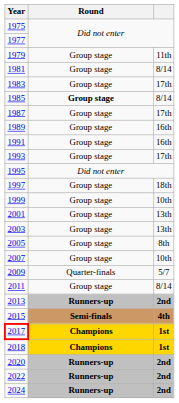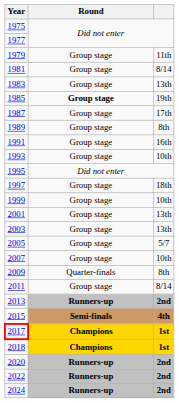 <table class="wikitable" style="text-align: center; font-size:90%">
 <tr>
 <th>Year</th>
 <th style="width:200px">Round</th>
 <th></th>
 </tr>
 <tr>
 <td><a href='#'>1975</a></td>
 <td colspan="2" rowspan="2"><em>Did not enter</em></td>
 </tr>
 <tr>
 <td><a href='#'>1977</a></td>
 </tr>
 <tr>
 <td><a href='#'>1979</a></td>
 <td>Group stage</td>
 <td>11th</td>
 </tr>
 <tr>
 <td><a href='#'>1981</a></td>
 <td>Group stage</td>
 <td>8/14</td>
 </tr>
 <tr>
 <td><a href='#'>1983</a></td>
 <td>Group stage</td>
-<td>17th</td>
+<td>13th</td>
 </tr>
 <tr>
 <td><a href='#'>1985</a></td>
 <td><strong>Group stage</strong></td>
-<td>8/14</td>
+<td>19th</td>
 </tr>
 <tr>
 <td><a href='#'>1987</a></td>
 <td>Group stage</td>
 <td>17th</td>
 </tr>
 <tr>
 <td><a href='#'>1989</a></td>
 <td>Group stage</td>
-<td>16th</td>
+<td>8th</td>
 </tr>
 <tr>
 <td><a href='#'>1991</a></td>
 <td>Group stage</td>
 <td>16th</td>
 </tr>
 <tr>
 <td><a href='#'>1993</a></td>
 <td>Group stage</td>
-<td>17th</td>
+<td>10th</td>
 </tr>
 <tr>
 <td><a href='#'>1995</a></td>
 <td colspan="2"><em>Did not enter</em></td>
 </tr>
 <tr>
 <td><a href='#'>1997</a></td>
 <td>Group stage</td>
 <td>18th</td>
 </tr>
 <tr>
 <td><a href='#'>1999</a></td>
 <td>Group stage</td>
 <td>10th</td>
 </tr>
 <tr>
 <td><a href='#'>2001</a></td>
 <td>Group stage</td>
 <td>13th</td>
 </tr>
 <tr>
 <td><a href='#'>2003</a></td>
 <td>Group stage</td>
 <td>13th</td>
 </tr>
 <tr>
 <td><a href='#'>2005</a></td>
 <td>Group stage</td>
-<td>8th</td>
+<td>5/7</td>
 </tr>
 <tr>
 <td><a href='#'>2007</a></td>
 <td>Group stage</td>
 <td>10th</td>
 </tr>
 <tr>
 <td><a href='#'>2009</a></td>
 <td>Quarter-finals</td>
-<td>5/7</td>
+<td>8th</td>
 </tr>
 <tr>
 <td><a href='#'>2011</a></td>
 <td>Group stage</td>
 <td>8/14</td>
 </tr>
 <tr>
 <td><a href='#'>2013</a></td>
 <td bgcolor=Silver><strong>Runners-up</strong></td>
 <td bgcolor=Silver><strong>2nd</strong></td>
 </tr>
 <tr>
 <td><a href='#'>2015</a></td>
 <td bgcolor="cc9966"><strong>Semi-finals</strong></td>
 <td bgcolor="cc9966"><strong>4th</strong></td>
 </tr>
 <tr>
 <td style="border: 3px solid red"><a href='#'>2017</a></td>
 <td bgcolor=Gold><strong>Champions</strong></td>
 <td bgcolor=Gold><strong>1st</strong></td>
 </tr>
 <tr>
 <td><a href='#'>2018</a></td>
 <td bgcolor=Gold><strong>Champions</strong></td>
 <td bgcolor=Gold><strong>1st</strong></td>
 </tr>
 <tr>
 <td><a href='#'>2020</a></td>
 <td bgcolor=Silver><strong>Runners-up</strong></td>
 <td bgcolor=Silver><strong>2nd</strong></td>
 </tr>
 <tr>
 <td><a href='#'>2022</a></td>
 <td bgcolor=Silver><strong>Runners-up</strong></td>
 <td bgcolor=Silver><strong>2nd</strong></td>
 </tr>
 <tr>
 <td><a href='#'>2024</a></td>
 <td bgcolor=Silver><strong>Runners-up</strong></td>
 <td bgcolor=Silver><strong>2nd</strong></td>
 </tr>
 </table>
